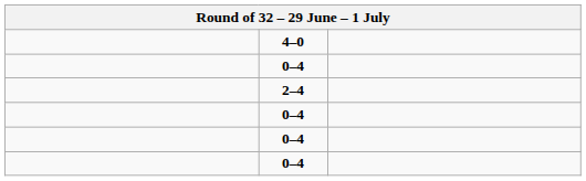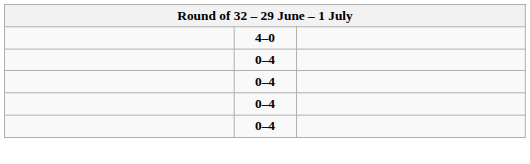 <table class="wikitable" style="text-align: center; font-size:90% ">
 <tr>
 <th colspan=3>Round of 32 – 29 June – 1 July</th>
 </tr>
 <tr>
 <td align=left width="240"><strong></strong></td>
 <td align=center width="60"><strong>4–0</strong></td>
 <td align=left width="240"></td>
 </tr>
 <tr>
 <td align=left></td>
 <td align=center><strong>0–4</strong></td>
-<td align=left><strong></strong></td>
-</tr>
-<tr>
-<td align=left></td>
-<td align=center><strong>2–4</strong></td>
 <td align=left><strong></strong></td>
 </tr>
 <tr>
 <td align=left></td>
 <td align=center><strong>0–4</strong></td>
 <td align=left><strong></strong></td>
 </tr>
 <tr>
 <td align=left></td>
 <td align=center><strong>0–4</strong></td>
 <td align=left><strong></strong></td>
 </tr>
 <tr>
 <td align=left></td>
 <td align=center><strong>0–4</strong></td>
 <td align=left><strong></strong></td>
 </tr>
 </table>
